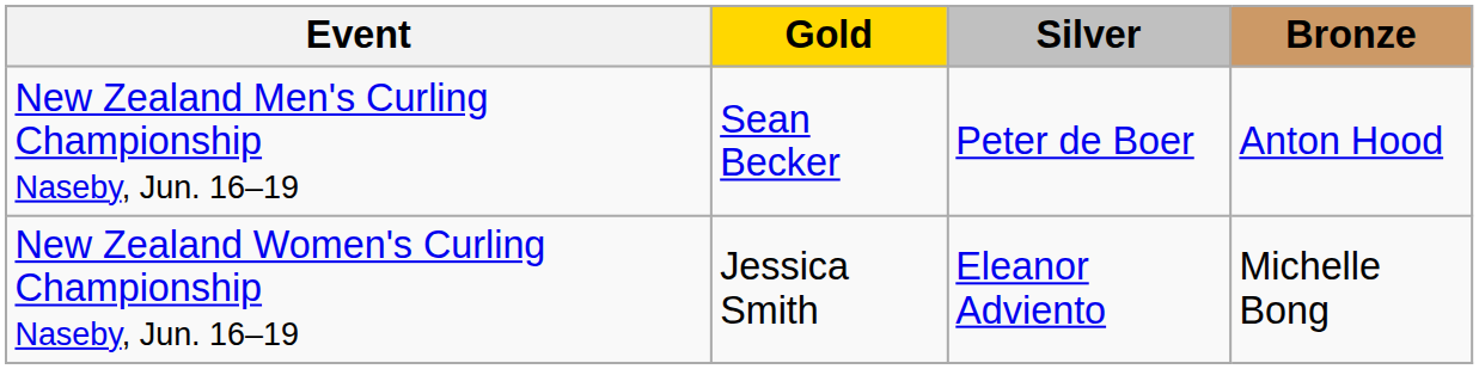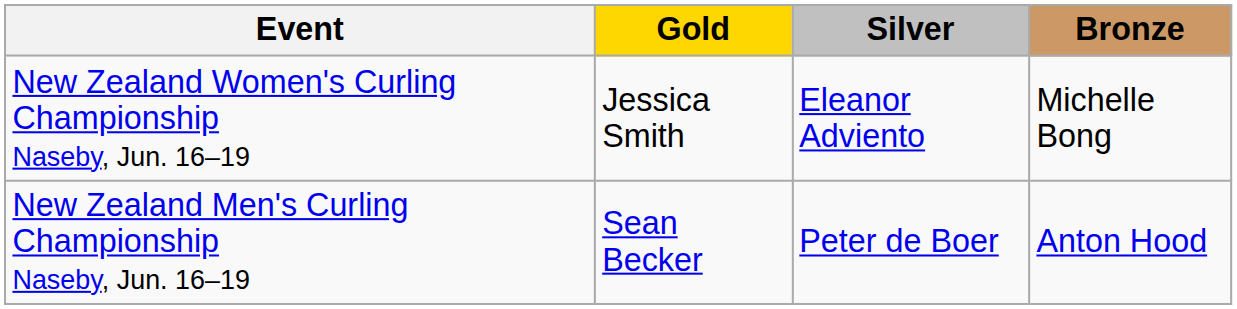 <table class="wikitable">
 <tr>
 <th>Event</th>
 <th style="background:gold">Gold</th>
 <th style="background:silver">Silver</th>
 <th style="background:#cc9966">Bronze</th>
 </tr>
 <tr>
+<td><a href='#'>New Zealand Women's Curling Championship</a> <br> <small><a href='#'>Naseby</a>, Jun. 16–19</small></td>
+<td>Jessica Smith</td>
+<td><a href='#'>Eleanor Adviento</a></td>
+<td>Michelle Bong</td>
+</tr>
+<tr>
 <td><a href='#'>New Zealand Men's Curling Championship</a> <br> <small><a href='#'>Naseby</a>, Jun. 16–19</small></td>
 <td><a href='#'>Sean Becker</a></td>
 <td><a href='#'>Peter de Boer</a></td>
 <td><a href='#'>Anton Hood</a></td>
 </tr>
-<tr>
-<td><a href='#'>New Zealand Women's Curling Championship</a> <br> <small><a href='#'>Naseby</a>, Jun. 16–19</small></td>
-<td>Jessica Smith</td>
-<td><a href='#'>Eleanor Adviento</a></td>
-<td>Michelle Bong</td>
-</tr>
 </table>
